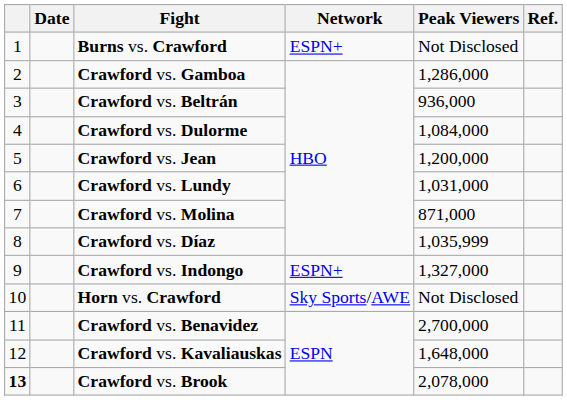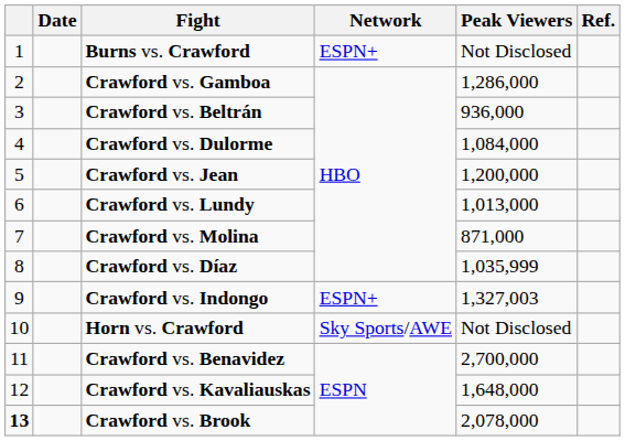 <table class="wikitable">
 <tr>
 <th></th>
 <th>Date</th>
 <th>Fight</th>
 <th>Network</th>
 <th>Peak Viewers</th>
 <th>Ref.</th>
 </tr>
 <tr>
 <td align=center>1</td>
 <td></td>
 <td><strong>Burns</strong> vs. <strong>Crawford</strong></td>
 <td><a href='#'>ESPN+</a></td>
 <td>Not Disclosed</td>
 <td></td>
 </tr>
 <tr>
 <td align=center>2</td>
 <td></td>
 <td><strong>Crawford</strong> vs. <strong>Gamboa</strong></td>
 <td rowspan="7"><a href='#'>HBO</a></td>
 <td>1,286,000</td>
 <td></td>
 </tr>
 <tr>
 <td align=center>3</td>
 <td></td>
 <td><strong>Crawford</strong> vs. <strong>Beltrán</strong></td>
 <td>936,000</td>
 <td></td>
 </tr>
 <tr>
 <td align=center>4</td>
 <td></td>
 <td><strong>Crawford</strong> vs. <strong>Dulorme</strong></td>
 <td>1,084,000</td>
 <td></td>
 </tr>
 <tr>
 <td align=center>5</td>
 <td></td>
 <td><strong>Crawford</strong> vs. <strong>Jean</strong></td>
 <td>1,200,000</td>
 <td></td>
 </tr>
 <tr>
 <td align=center>6</td>
 <td></td>
 <td><strong>Crawford</strong> vs. <strong>Lundy</strong></td>
-<td>1,031,000</td>
+<td>1,013,000</td>
 <td></td>
 </tr>
 <tr>
 <td align=center>7</td>
 <td></td>
 <td><strong>Crawford</strong> vs. <strong>Molina</strong></td>
 <td>871,000</td>
 <td></td>
 </tr>
 <tr>
 <td align=center>8</td>
 <td></td>
 <td><strong>Crawford</strong> vs. <strong>Díaz</strong></td>
 <td>1,035,999</td>
 <td></td>
 </tr>
 <tr>
 <td align=center>9</td>
 <td></td>
 <td><strong>Crawford</strong> vs. <strong>Indongo</strong></td>
 <td><a href='#'>ESPN+</a></td>
-<td>1,327,000</td>
+<td>1,327,003</td>
 <td></td>
 </tr>
 <tr>
 <td align=center>10</td>
 <td></td>
 <td><strong>Horn</strong> vs. <strong>Crawford</strong></td>
 <td><a href='#'>Sky Sports</a>/<a href='#'>AWE</a></td>
 <td>Not Disclosed</td>
 <td></td>
 </tr>
 <tr>
 <td align=center>11</td>
 <td></td>
 <td><strong>Crawford</strong> vs. <strong>Benavidez</strong></td>
 <td rowspan="3"><a href='#'>ESPN</a></td>
 <td>2,700,000</td>
 <td></td>
 </tr>
 <tr>
 <td align=center>12</td>
 <td></td>
 <td><strong>Crawford</strong> vs. <strong>Kavaliauskas</strong></td>
 <td>1,648,000</td>
 <td></td>
 </tr>
 <tr>
 <td align=center><strong>13</strong></td>
 <td></td>
 <td><strong>Crawford</strong> vs. <strong>Brook</strong></td>
 <td>2,078,000</td>
 <td></td>
 </tr>
 </table>
